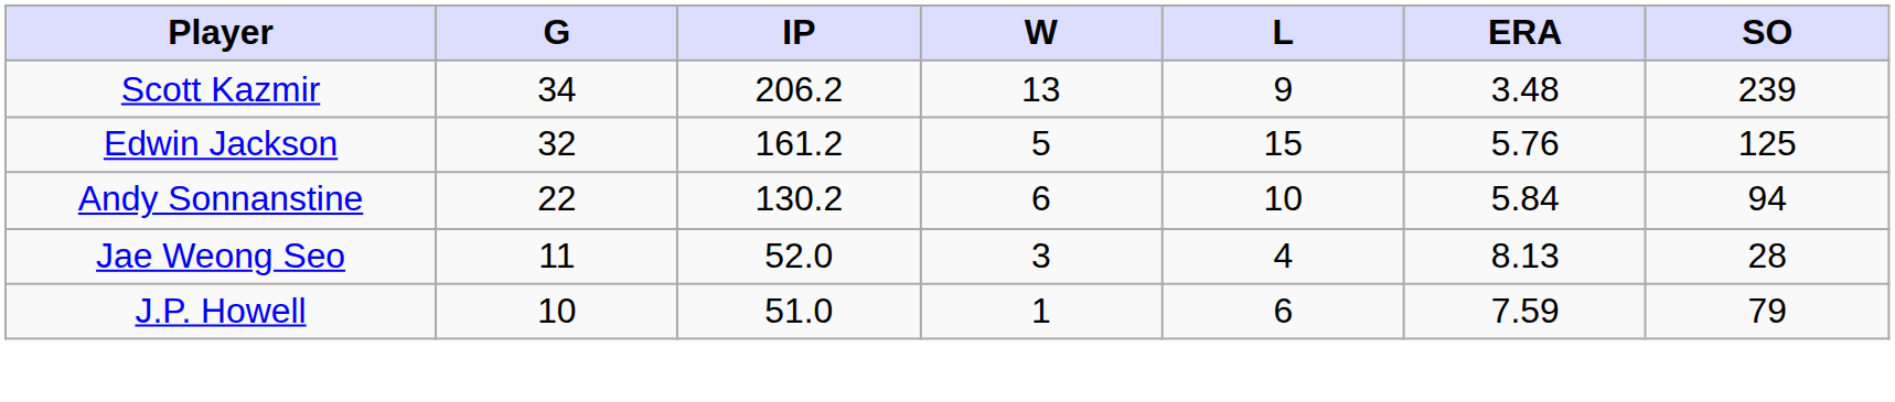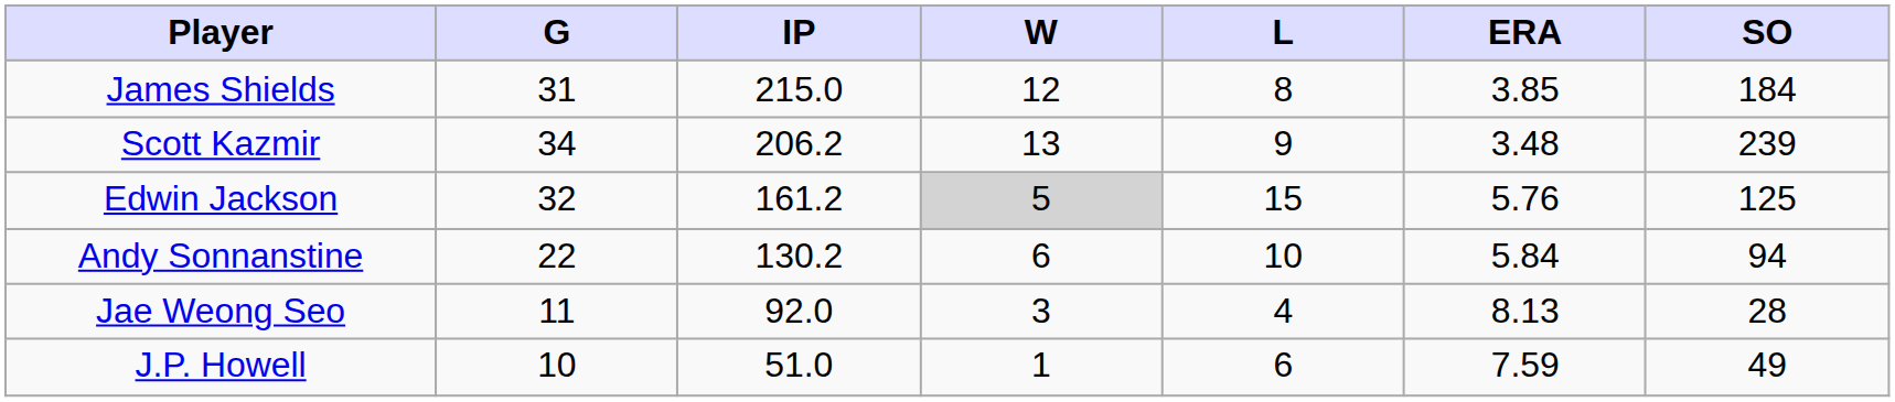 <table class="wikitable sortable">
 <tr>
 <th style="background:#ddf; width:16%;">Player</th>
 <th style="background:#ddf; width:9%;">G</th>
 <th style="background:#ddf; width:9%;">IP</th>
 <th style="background:#ddf; width:9%;">W</th>
 <th style="background:#ddf; width:9%;">L</th>
 <th style="background:#ddf; width:9%;">ERA</th>
 <th style="background:#ddf; width:9%;">SO</th>
+</tr>
+<tr align=center>
+<td><a href='#'>James Shields</a></td>
+<td>31</td>
+<td>215.0</td>
+<td>12</td>
+<td>8</td>
+<td>3.85</td>
+<td>184</td>
 </tr>
 <tr align=center>
 <td><a href='#'>Scott Kazmir</a></td>
 <td>34</td>
 <td>206.2</td>
 <td>13</td>
 <td>9</td>
 <td>3.48</td>
 <td>239</td>
 </tr>
 <tr align=center>
 <td><a href='#'>Edwin Jackson</a></td>
 <td>32</td>
 <td>161.2</td>
-<td>5</td>
+<td style="background: lightgrey;">5</td>
 <td>15</td>
 <td>5.76</td>
 <td>125</td>
 </tr>
 <tr align=center>
 <td><a href='#'>Andy Sonnanstine</a></td>
 <td>22</td>
 <td>130.2</td>
 <td>6</td>
 <td>10</td>
 <td>5.84</td>
 <td>94</td>
 </tr>
 <tr align=center>
 <td><a href='#'>Jae Weong Seo</a></td>
 <td>11</td>
-<td>52.0</td>
+<td>92.0</td>
 <td>3</td>
 <td>4</td>
 <td>8.13</td>
 <td>28</td>
 </tr>
 <tr align=center>
 <td><a href='#'>J.P. Howell</a></td>
 <td>10</td>
 <td>51.0</td>
 <td>1</td>
 <td>6</td>
 <td>7.59</td>
-<td>79</td>
+<td>49</td>
 </tr>
 </table>
